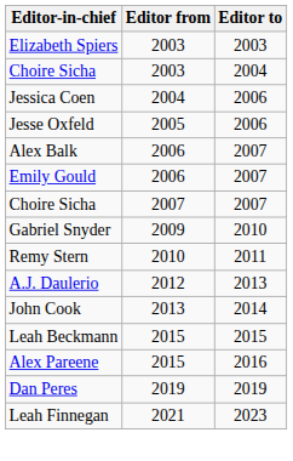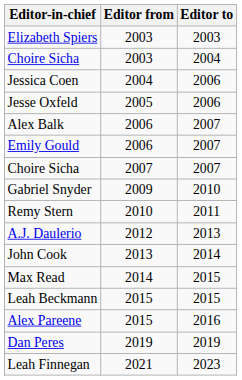 <table class="wikitable sortable">
 <tr>
 <th>Editor-in-chief</th>
 <th>Editor from</th>
 <th>Editor to</th>
 </tr>
 <tr>
 <td sortname><a href='#'>Elizabeth Spiers</a></td>
 <td align=center>2003</td>
 <td align=center>2003</td>
 </tr>
 <tr>
 <td sortname><a href='#'>Choire Sicha</a></td>
 <td align=center>2003</td>
 <td align=center>2004</td>
 </tr>
 <tr>
 <td sortname>Jessica Coen</td>
 <td align=center>2004</td>
 <td align=center>2006</td>
 </tr>
 <tr>
 <td sortname>Jesse Oxfeld</td>
 <td align=center>2005</td>
 <td align=center>2006</td>
 </tr>
 <tr>
 <td sortname>Alex Balk</td>
 <td align=center>2006</td>
 <td align=center>2007</td>
 </tr>
 <tr>
 <td sortname><a href='#'>Emily Gould</a></td>
 <td align=center>2006</td>
 <td align=center>2007</td>
 </tr>
 <tr>
 <td sortname>Choire Sicha</td>
 <td align=center>2007</td>
 <td align=center>2007</td>
 </tr>
 <tr>
 <td sortname>Gabriel Snyder</td>
 <td align=center>2009</td>
 <td align=center>2010</td>
 </tr>
 <tr>
 <td sortname>Remy Stern</td>
 <td align=center>2010</td>
 <td align=center>2011</td>
 </tr>
 <tr>
 <td sortname><a href='#'>A.J. Daulerio</a></td>
 <td align=center>2012</td>
 <td align=center>2013</td>
 </tr>
 <tr>
 <td sortname>John Cook</td>
 <td align=center>2013</td>
 <td align=center>2014</td>
 </tr>
 <tr>
+<td sortname>Max Read</td>
+<td align=center>2014</td>
+<td align=center>2015</td>
+</tr>
+<tr>
 <td sortname>Leah Beckmann</td>
 <td align=center>2015</td>
 <td align=center>2015</td>
 </tr>
 <tr>
 <td sortname><a href='#'>Alex Pareene</a></td>
 <td align=center>2015</td>
 <td align=center>2016</td>
 </tr>
 <tr>
 <td sortname><a href='#'>Dan Peres</a></td>
 <td align=center>2019</td>
 <td align=center>2019</td>
 </tr>
 <tr>
 <td sortname>Leah Finnegan</td>
 <td align=center>2021</td>
 <td align=center>2023</td>
 </tr>
 </table>
